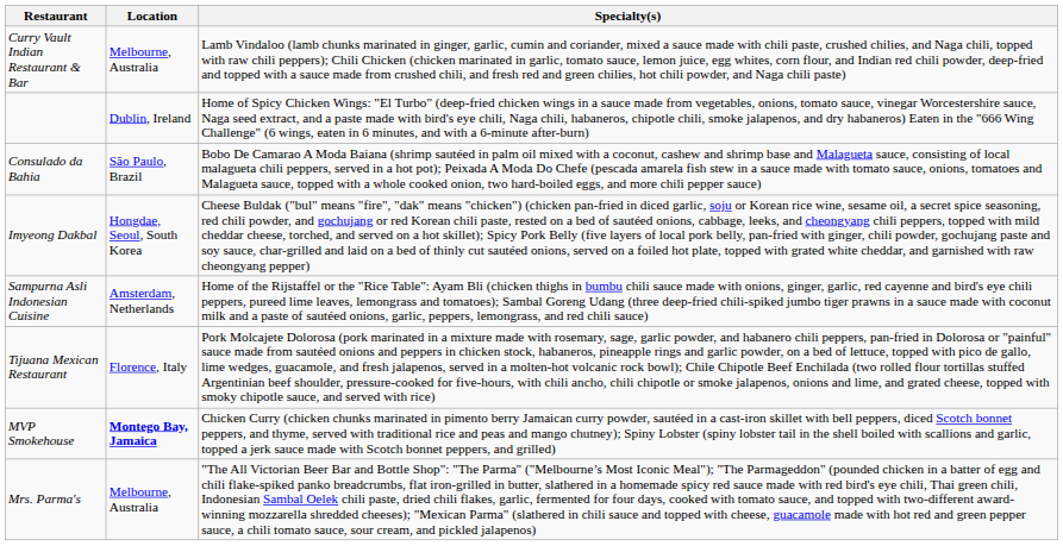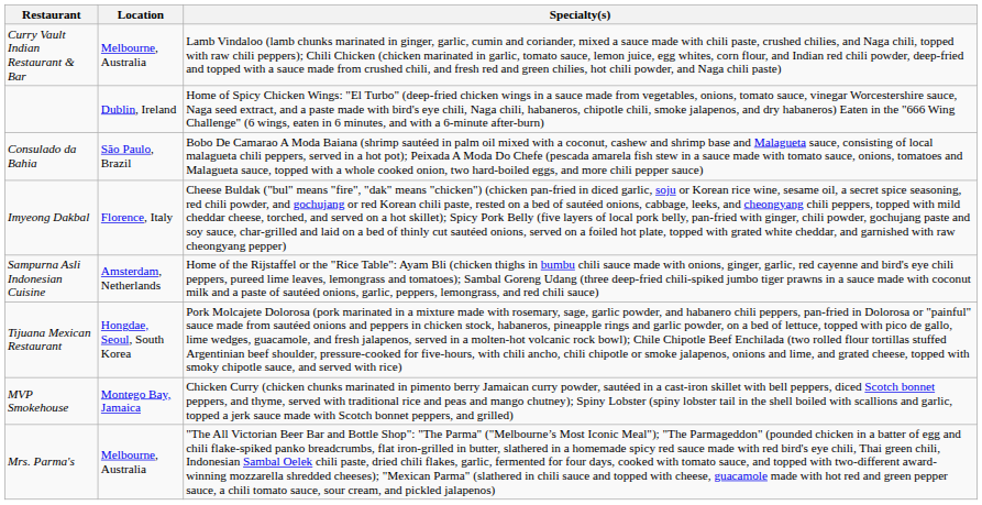 <table class="wikitable" style="width:100%;">
 <tr>
 <th>Restaurant</th>
 <th>Location</th>
 <th>Specialty(s)</th>
 </tr>
 <tr>
 <td><em>Curry Vault Indian Restaurant & Bar</em></td>
 <td><a href='#'>Melbourne</a>, Australia</td>
 <td>Lamb Vindaloo (lamb chunks marinated in ginger, garlic, cumin and coriander, mixed a sauce made with chili paste, crushed chilies, and Naga chili, topped with raw chili peppers); Chili Chicken (chicken marinated in garlic, tomato sauce, lemon juice, egg whites, corn flour, and Indian red chili powder, deep-fried and topped with a sauce made from crushed chili, and fresh red and green chilies, hot chili powder, and Naga chili paste)</td>
 </tr>
 <tr>
 <td><em></em></td>
 <td><a href='#'>Dublin</a>, Ireland</td>
 <td>Home of Spicy Chicken Wings: "El Turbo" (deep-fried chicken wings in a sauce made from vegetables, onions, tomato sauce, vinegar Worcestershire sauce, Naga seed extract, and a paste made with bird's eye chili, Naga chili, habaneros, chipotle chili, smoke jalapenos, and dry habaneros) Eaten in the "666 Wing Challenge" (6 wings, eaten in 6 minutes, and with a 6-minute after-burn)</td>
 </tr>
 <tr>
 <td><em>Consulado da Bahia</em></td>
 <td><a href='#'>São Paulo</a>, Brazil</td>
 <td>Bobo De Camarao A Moda Baiana (shrimp sautéed in palm oil mixed with a coconut, cashew and shrimp base and <a href='#'>Malagueta</a> sauce, consisting of local malagueta chili peppers, served in a hot pot); Peixada A Moda Do Chefe (pescada amarela fish stew in a sauce made with tomato sauce, onions, tomatoes and Malagueta sauce, topped with a whole cooked onion, two hard-boiled eggs, and more chili pepper sauce)</td>
 </tr>
 <tr>
 <td><em>Imyeong Dakbal</em></td>
-<td><a href='#'>Hongdae, Seoul</a>, South Korea</td>
+<td><a href='#'>Florence</a>, Italy</td>
 <td>Cheese Buldak ("bul" means "fire", "dak" means "chicken") (chicken pan-fried in diced garlic, <a href='#'>soju</a> or Korean rice wine, sesame oil, a secret spice seasoning, red chili powder, and <a href='#'>gochujang</a> or red Korean chili paste, rested on a bed of sautéed onions, cabbage, leeks, and <a href='#'>cheongyang</a> chili peppers, topped with mild cheddar cheese, torched, and served on a hot skillet); Spicy Pork Belly (five layers of local pork belly, pan-fried with ginger, chili powder, gochujang paste and soy sauce, char-grilled and laid on a bed of thinly cut sautéed onions, served on a foiled hot plate, topped with grated white cheddar, and garnished with raw cheongyang pepper)</td>
 </tr>
 <tr>
 <td><em>Sampurna Asli Indonesian Cuisine</em></td>
 <td><a href='#'>Amsterdam</a>, Netherlands</td>
 <td>Home of the Rijstaffel or the "Rice Table": Ayam Bli (chicken thighs in <a href='#'>bumbu</a> chili sauce made with onions, ginger, garlic, red cayenne and bird's eye chili peppers, pureed lime leaves, lemongrass and tomatoes); Sambal Goreng Udang (three deep-fried chili-spiked jumbo tiger prawns in a sauce made with coconut milk and a paste of sautéed onions, garlic, peppers, lemongrass, and red chili sauce)</td>
 </tr>
 <tr>
 <td><em>Tijuana Mexican Restaurant</em></td>
-<td><a href='#'>Florence</a>, Italy</td>
+<td><a href='#'>Hongdae, Seoul</a>, South Korea</td>
 <td>Pork Molcajete Dolorosa (pork marinated in a mixture made with rosemary, sage, garlic powder, and habanero chili peppers, pan-fried in Dolorosa or  "painful" sauce made from sautéed onions and peppers in chicken stock, habaneros, pineapple rings and garlic powder, on a bed of lettuce, topped with pico de gallo, lime wedges, guacamole, and fresh jalapenos, served in a molten-hot volcanic rock bowl); Chile Chipotle Beef Enchilada (two rolled flour tortillas stuffed Argentinian beef shoulder, pressure-cooked for five-hours, with chili ancho, chili chipotle or smoke jalapenos, onions and lime, and grated cheese, topped with smoky chipotle sauce, and served with rice)</td>
 </tr>
 <tr>
 <td><em>MVP Smokehouse</em></td>
-<td><strong><a href='#'>Montego Bay, Jamaica</a></strong></td>
+<td><a href='#'>Montego Bay, Jamaica</a></td>
 <td>Chicken Curry (chicken chunks marinated in pimento berry Jamaican curry powder, sautéed in a cast-iron skillet with bell peppers, diced <a href='#'>Scotch bonnet</a> peppers, and thyme, served with traditional rice and peas and mango chutney); Spiny Lobster (spiny lobster tail in the shell boiled with scallions and garlic, topped a jerk sauce made with Scotch bonnet peppers, and grilled)</td>
 </tr>
 <tr>
 <td><em>Mrs. Parma's</em></td>
 <td><a href='#'>Melbourne</a>, Australia</td>
 <td>"The All Victorian Beer Bar and Bottle Shop": "The Parma" ("Melbourne’s Most Iconic Meal"); "The Parmageddon" (pounded chicken in a batter of egg and chili flake-spiked panko breadcrumbs, flat iron-grilled in butter, slathered in a homemade spicy red sauce made with red bird's eye chili, Thai green chili, Indonesian <a href='#'>Sambal Oelek</a> chili paste, dried chili flakes, garlic, fermented for four days, cooked with tomato sauce, and topped with two-different award-winning mozzarella shredded cheeses); "Mexican Parma" (slathered in chili sauce and topped with cheese, <a href='#'>guacamole</a> made with hot red and green pepper sauce, a chili tomato sauce, sour cream, and pickled jalapenos)</td>
 </tr>
 </table>
